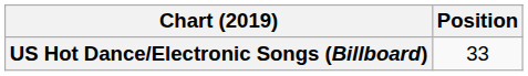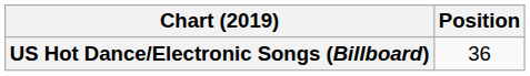 <table class="wikitable plainrowheaders" style="text-align:center">
 <tr>
 <th scope="col">Chart (2019)</th>
 <th scope="col">Position</th>
 </tr>
 <tr>
 <th scope="row">US Hot Dance/Electronic Songs (<em>Billboard</em>)</th>
-<td>33</td>
+<td>36</td>
 </tr>
 </table>
